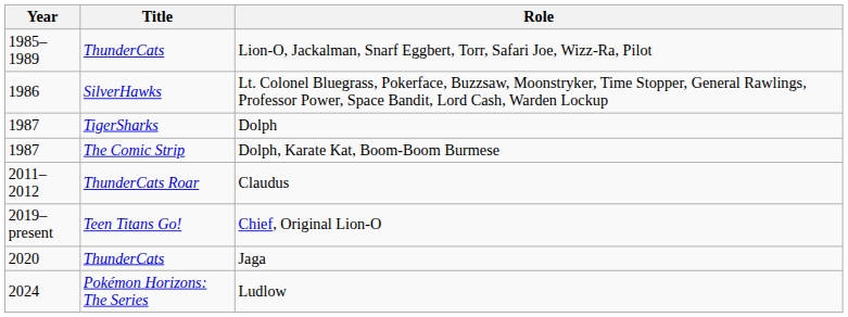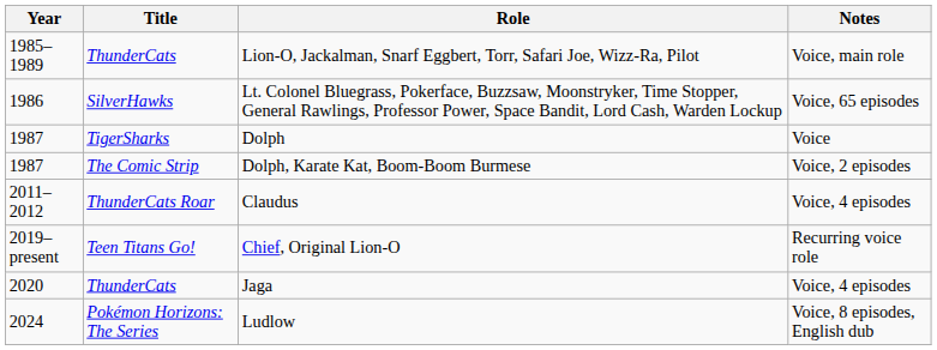 <table class="wikitable sortable">
 <tr>
 <th>Year</th>
 <th>Title</th>
 <th>Role</th>
+<th class="unsortable">Notes</th>
 </tr>
 <tr>
 <td>1985–1989</td>
 <td><em><a href='#'>ThunderCats</a></em></td>
 <td>Lion-O, Jackalman, Snarf Eggbert, Torr, Safari Joe, Wizz-Ra, Pilot</td>
+<td>Voice, main role</td>
 </tr>
 <tr>
 <td>1986</td>
 <td><em><a href='#'>SilverHawks</a></em></td>
 <td>Lt. Colonel Bluegrass, Pokerface, Buzzsaw, Moonstryker, Time Stopper, General Rawlings, Professor Power, Space Bandit, Lord Cash, Warden Lockup</td>
+<td>Voice, 65 episodes</td>
 </tr>
 <tr>
 <td>1987</td>
 <td><em><a href='#'>TigerSharks</a></em></td>
 <td>Dolph</td>
+<td>Voice</td>
 </tr>
 <tr>
 <td>1987</td>
 <td><em><a href='#'>The Comic Strip</a></em></td>
 <td>Dolph, Karate Kat, Boom-Boom Burmese</td>
+<td>Voice, 2 episodes</td>
 </tr>
 <tr>
 <td>2011–2012</td>
 <td><em><a href='#'>ThunderCats Roar</a></em></td>
 <td>Claudus</td>
+<td>Voice, 4 episodes</td>
 </tr>
 <tr>
 <td>2019–present</td>
 <td><em><a href='#'>Teen Titans Go!</a></em></td>
 <td><a href='#'>Chief</a>, Original Lion-O</td>
+<td>Recurring voice role</td>
 </tr>
 <tr>
 <td>2020</td>
 <td><em><a href='#'>ThunderCats</a></em></td>
 <td>Jaga</td>
+<td>Voice, 4 episodes</td>
 </tr>
 <tr>
 <td>2024</td>
 <td><em><a href='#'>Pokémon Horizons: The Series</a></em></td>
 <td>Ludlow</td>
+<td>Voice, 8 episodes, English dub</td>
 </tr>
 </table>
